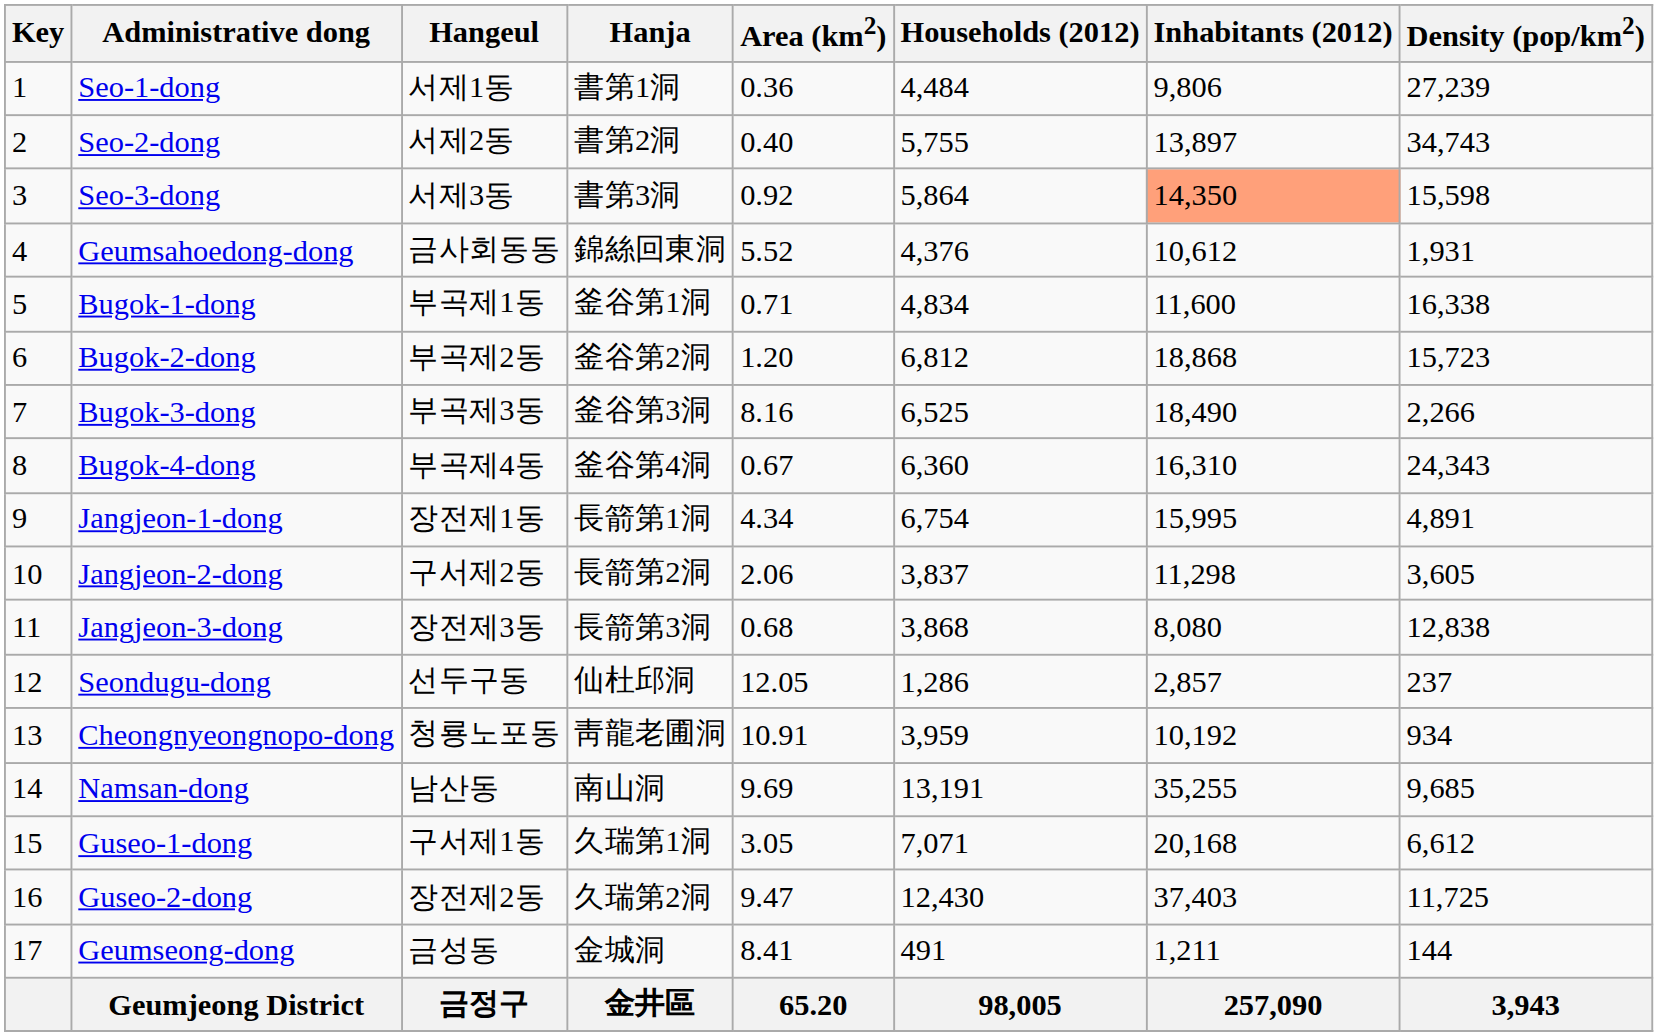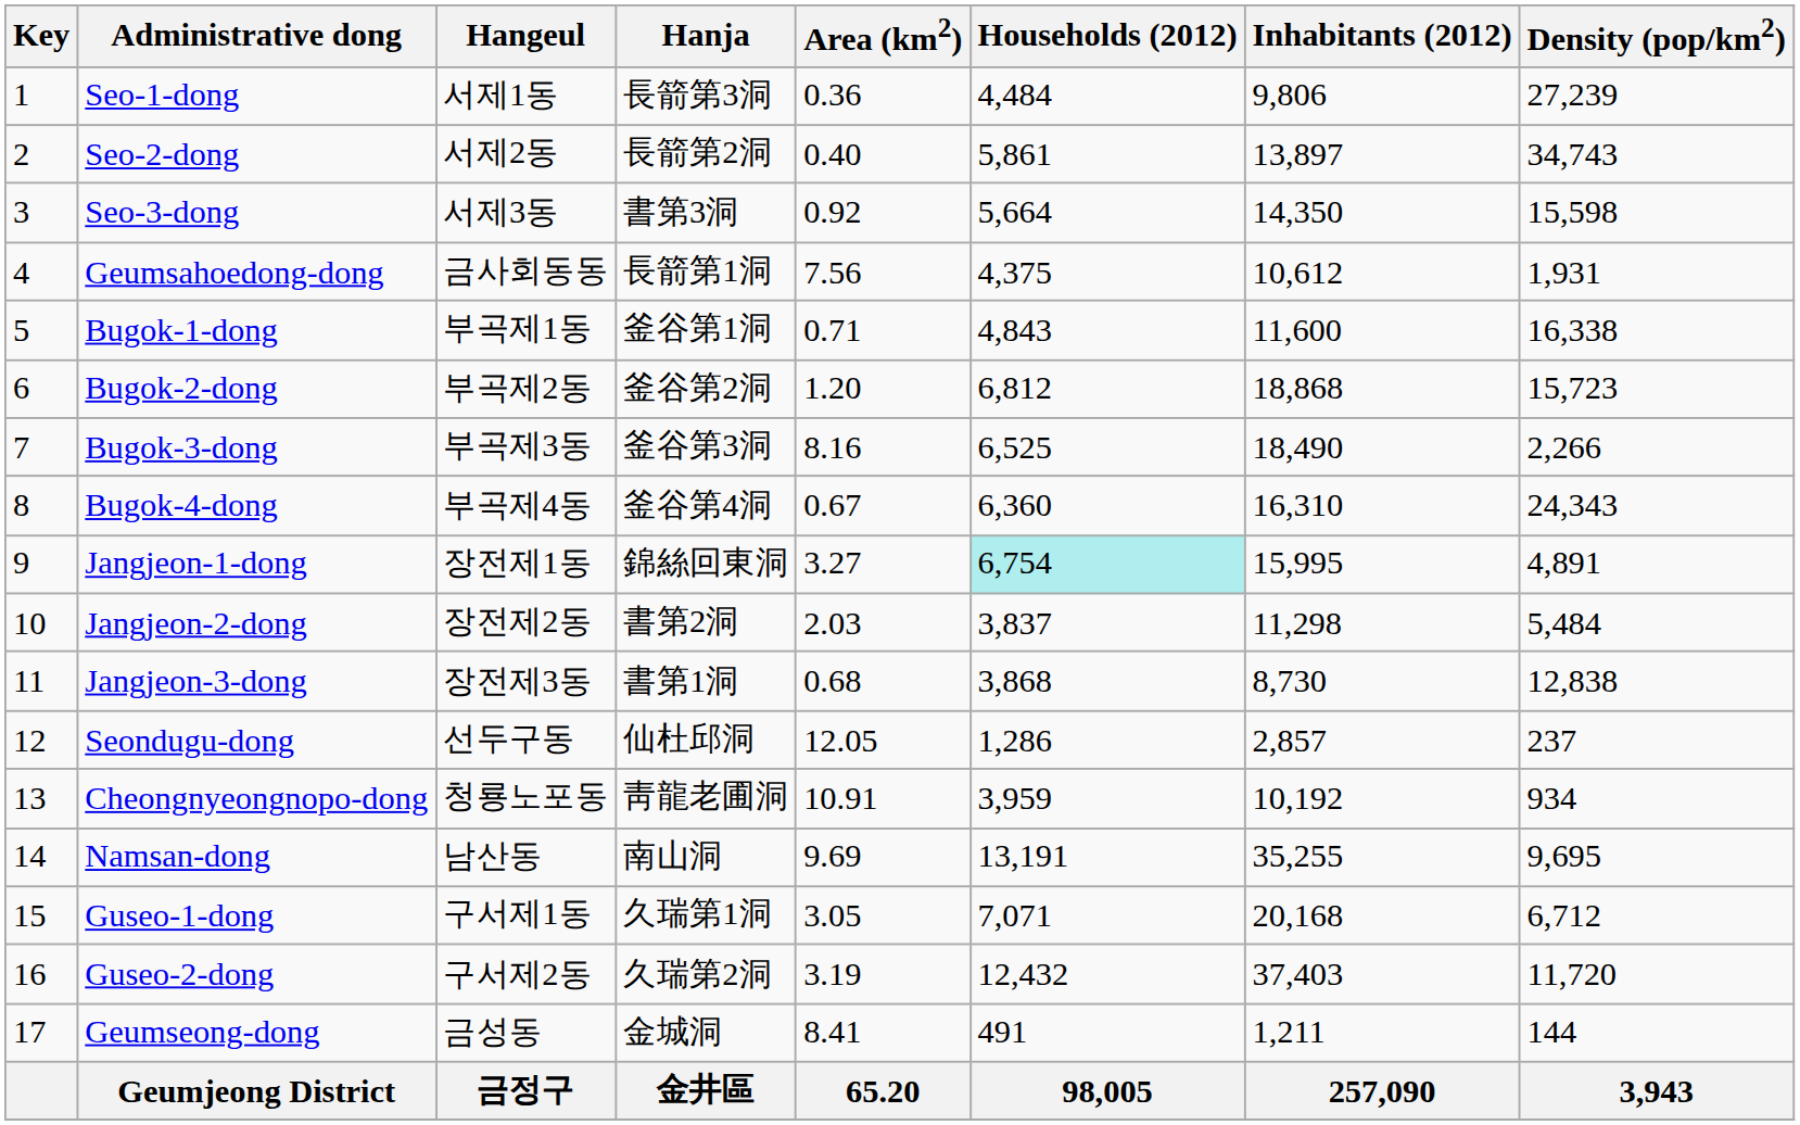 <table class="wikitable sortable">
 <tr>
 <th>Key</th>
 <th>Administrative dong</th>
 <th>Hangeul</th>
 <th>Hanja</th>
 <th>Area (km<sup>2</sup>)</th>
 <th>Households (2012)</th>
 <th>Inhabitants (2012)</th>
 <th>Density (pop/km<sup>2</sup>)</th>
 </tr>
 <tr>
 <td>1</td>
 <td><a href='#'>Seo-1-dong</a></td>
 <td>서제1동</td>
-<td>書第1洞</td>
+<td>長箭第3洞</td>
 <td>0.36</td>
 <td>4,484</td>
 <td>9,806</td>
 <td>27,239</td>
 </tr>
 <tr>
 <td>2</td>
 <td><a href='#'>Seo-2-dong</a></td>
 <td>서제2동</td>
-<td>書第2洞</td>
+<td>長箭第2洞</td>
 <td>0.40</td>
-<td>5,755</td>
+<td>5,861</td>
 <td>13,897</td>
 <td>34,743</td>
 </tr>
 <tr>
 <td>3</td>
 <td><a href='#'>Seo-3-dong</a></td>
 <td>서제3동</td>
 <td>書第3洞</td>
 <td>0.92</td>
-<td>5,864</td>
-<td style="background: lightsalmon;">14,350</td>
+<td>5,664</td>
+<td>14,350</td>
 <td>15,598</td>
 </tr>
 <tr>
 <td>4</td>
 <td><a href='#'>Geumsahoedong-dong</a></td>
 <td>금사회동동</td>
-<td>錦絲回東洞</td>
-<td>5.52</td>
-<td>4,376</td>
+<td>長箭第1洞</td>
+<td>7.56</td>
+<td>4,375</td>
 <td>10,612</td>
 <td>1,931</td>
 </tr>
 <tr>
 <td>5</td>
 <td><a href='#'>Bugok-1-dong</a></td>
 <td>부곡제1동</td>
 <td>釜谷第1洞</td>
 <td>0.71</td>
-<td>4,834</td>
+<td>4,843</td>
 <td>11,600</td>
 <td>16,338</td>
 </tr>
 <tr>
 <td>6</td>
 <td><a href='#'>Bugok-2-dong</a></td>
 <td>부곡제2동</td>
 <td>釜谷第2洞</td>
 <td>1.20</td>
 <td>6,812</td>
 <td>18,868</td>
 <td>15,723</td>
 </tr>
 <tr>
 <td>7</td>
 <td><a href='#'>Bugok-3-dong</a></td>
 <td>부곡제3동</td>
 <td>釜谷第3洞</td>
 <td>8.16</td>
 <td>6,525</td>
 <td>18,490</td>
 <td>2,266</td>
 </tr>
 <tr>
 <td>8</td>
 <td><a href='#'>Bugok-4-dong</a></td>
 <td>부곡제4동</td>
 <td>釜谷第4洞</td>
 <td>0.67</td>
 <td>6,360</td>
 <td>16,310</td>
 <td>24,343</td>
 </tr>
 <tr>
 <td>9</td>
 <td><a href='#'>Jangjeon-1-dong</a></td>
 <td>장전제1동</td>
-<td>長箭第1洞</td>
-<td>4.34</td>
-<td>6,754</td>
+<td>錦絲回東洞</td>
+<td>3.27</td>
+<td style="background: paleturquoise;">6,754</td>
 <td>15,995</td>
 <td>4,891</td>
 </tr>
 <tr>
 <td>10</td>
 <td><a href='#'>Jangjeon-2-dong</a></td>
-<td 구서동>구서제2동</td>
-<td>長箭第2洞</td>
-<td>2.06</td>
+<td>장전제2동</td>
+<td>書第2洞</td>
+<td>2.03</td>
 <td>3,837</td>
 <td>11,298</td>
-<td>3,605</td>
+<td>5,484</td>
 </tr>
 <tr>
 <td>11</td>
 <td><a href='#'>Jangjeon-3-dong</a></td>
 <td>장전제3동</td>
-<td>長箭第3洞</td>
+<td>書第1洞</td>
 <td>0.68</td>
 <td>3,868</td>
-<td>8,080</td>
+<td>8,730</td>
 <td>12,838</td>
 </tr>
 <tr>
 <td>12</td>
 <td><a href='#'>Seondugu-dong</a></td>
 <td>선두구동</td>
 <td>仙杜邱洞</td>
 <td>12.05</td>
 <td>1,286</td>
 <td>2,857</td>
 <td>237</td>
 </tr>
 <tr>
 <td>13</td>
 <td><a href='#'>Cheongnyeongnopo-dong</a></td>
 <td>청룡노포동</td>
 <td>靑龍老圃洞</td>
 <td>10.91</td>
 <td>3,959</td>
 <td>10,192</td>
 <td>934</td>
 </tr>
 <tr>
 <td>14</td>
 <td><a href='#'>Namsan-dong</a></td>
 <td>남산동</td>
 <td>南山洞</td>
 <td>9.69</td>
 <td>13,191</td>
 <td>35,255</td>
-<td>9,685</td>
+<td>9,695</td>
 </tr>
 <tr>
 <td>15</td>
 <td><a href='#'>Guseo-1-dong</a></td>
 <td>구서제1동</td>
 <td>久瑞第1洞</td>
 <td>3.05</td>
 <td>7,071</td>
 <td>20,168</td>
-<td>6,612</td>
+<td>6,712</td>
 </tr>
 <tr>
 <td>16</td>
 <td><a href='#'>Guseo-2-dong</a></td>
-<td>장전제2동</td>
+<td 구서동>구서제2동</td>
 <td>久瑞第2洞</td>
-<td>9.47</td>
-<td>12,430</td>
+<td>3.19</td>
+<td>12,432</td>
 <td>37,403</td>
-<td>11,725</td>
+<td>11,720</td>
 </tr>
 <tr>
 <td>17</td>
 <td><a href='#'>Geumseong-dong</a></td>
 <td>금성동</td>
 <td>金城洞</td>
 <td>8.41</td>
 <td>491</td>
 <td>1,211</td>
 <td>144</td>
 </tr>
 <tr>
 <th></th>
 <th>Geumjeong District</th>
 <th>금정구</th>
 <th>金井區</th>
 <th>65.20</th>
 <th>98,005</th>
 <th>257,090</th>
 <th>3,943</th>
 </tr>
 <tr>
 </tr>
 </table>
